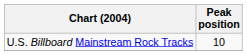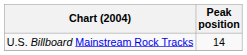 <table class="wikitable sortable">
 <tr>
 <th>Chart (2004)</th>
 <th>Peak<br> position</th>
 </tr>
 <tr>
 <td align="left">U.S. <em>Billboard</em> <a href='#'>Mainstream Rock Tracks</a></td>
-<td align="center">10</td>
+<td align="center">14</td>
 </tr>
 <tr>
 </tr>
 </table>
